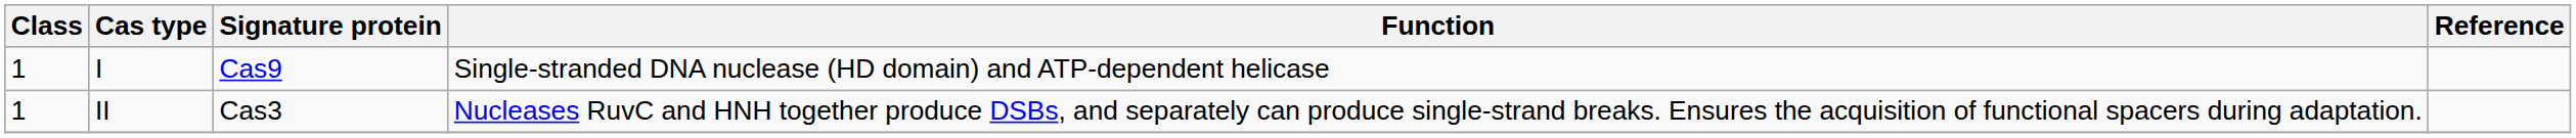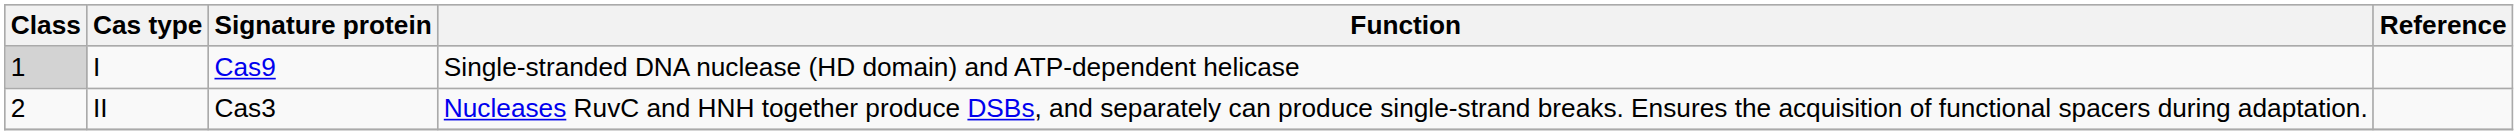 <table class="wikitable">
 <tr>
 <th>Class</th>
 <th>Cas type</th>
 <th>Signature protein</th>
 <th>Function</th>
 <th>Reference</th>
 </tr>
 <tr>
-<td>1</td>
+<td style="background: lightgrey;">1</td>
 <td>I</td>
 <td><a href='#'>Cas9</a></td>
 <td>Single-stranded DNA nuclease (HD domain) and ATP-dependent helicase</td>
 <td></td>
 </tr>
 <tr>
-<td>1</td>
+<td>2</td>
 <td>II</td>
 <td>Cas3</td>
 <td><a href='#'>Nucleases</a> RuvC and HNH together produce <a href='#'>DSBs</a>, and separately can produce single-strand breaks. Ensures the acquisition of functional spacers during adaptation.</td>
 <td></td>
 </tr>
 <tr>
 </tr>
 </table>
